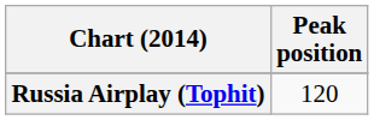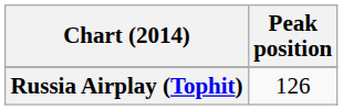 <table class="wikitable sortable plainrowheaders">
 <tr>
 <th scope="col">Chart (2014)</th>
 <th scope="col">Peak<br>position</th>
 </tr>
 <tr>
 </tr>
 <tr>
 <th scope="row">Russia Airplay (<a href='#'>Tophit</a>)</th>
-<td align="center">120</td>
+<td align="center">126</td>
 </tr>
 </table>
